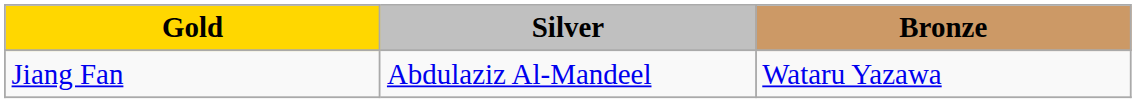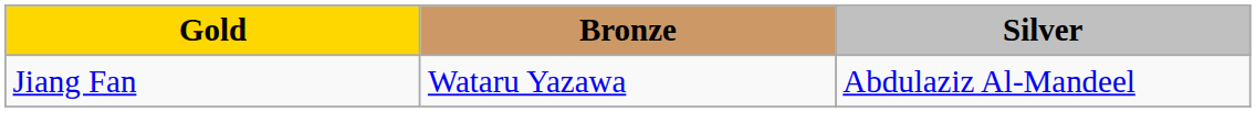 <table class="wikitable" style="text-align:left">
 <tr align="center">
 <td width=200 bgcolor=gold><strong>Gold</strong></td>
+<td width=200 bgcolor=CC9966><strong>Bronze</strong></td>
 <td width=200 bgcolor=silver><strong>Silver</strong></td>
-<td width=200 bgcolor=CC9966><strong>Bronze</strong></td>
 </tr>
 <tr>
 <td><a href='#'>Jiang Fan</a><br><em></em></td>
+<td><a href='#'>Wataru Yazawa</a><br><em></em></td>
 <td><a href='#'>Abdulaziz Al-Mandeel</a><br><em></em></td>
-<td><a href='#'>Wataru Yazawa</a><br><em></em></td>
 </tr>
 </table>
